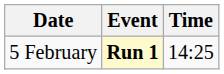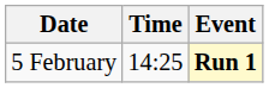 <table class=wikitable>
 <tr>
 <th>Date</th>
+<th>Time</th>
 <th>Event</th>
-<th>Time</th>
 </tr>
 <tr>
 <td>5 February</td>
+<td>14:25</td>
 <td style=background:lemonchiffon><strong>Run 1</strong></td>
-<td>14:25</td>
 </tr>
 </table>
